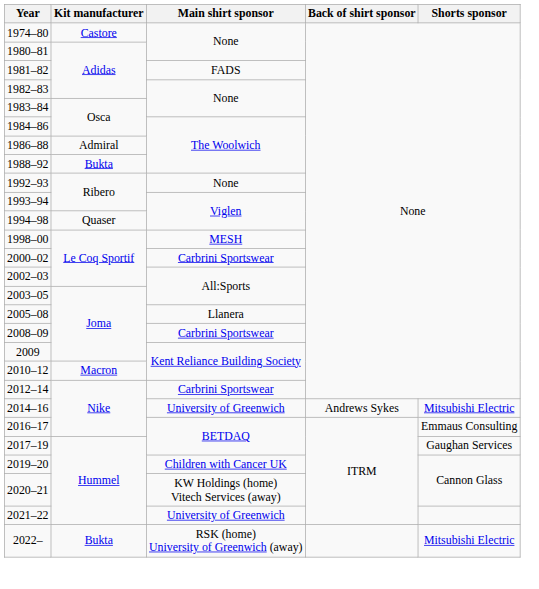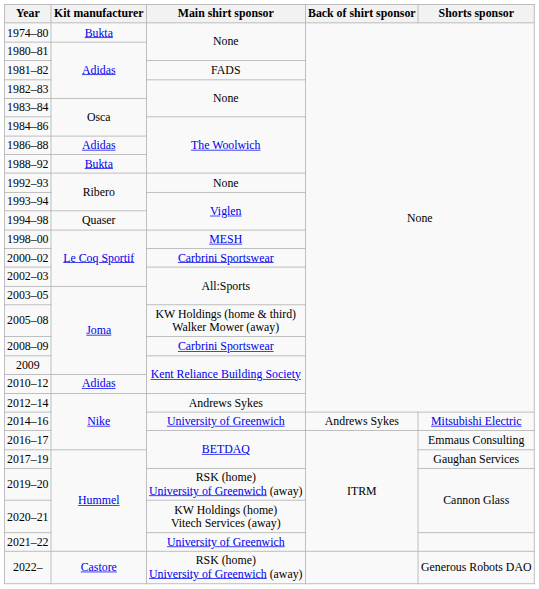 <table class="wikitable" style="text-align: center">
 <tr>
 <th>Year</th>
 <th>Kit manufacturer</th>
 <th>Main shirt sponsor</th>
 <th>Back of shirt sponsor</th>
 <th>Shorts sponsor</th>
 </tr>
 <tr>
 <td>1974–80</td>
-<td><a href='#'>Castore</a></td>
+<td><a href='#'>Bukta</a></td>
 <td rowspan=2>None</td>
 <td rowspan=20 colspan=2>None</td>
 </tr>
 <tr>
 <td>1980–81</td>
 <td rowspan=3><a href='#'>Adidas</a></td>
 </tr>
 <tr>
 <td>1981–82</td>
 <td>FADS</td>
 </tr>
 <tr>
 <td>1982–83</td>
 <td rowspan=2>None</td>
 </tr>
 <tr>
 <td>1983–84</td>
 <td rowspan=2>Osca</td>
 </tr>
 <tr>
 <td>1984–86</td>
 <td rowspan=3><a href='#'>The Woolwich</a></td>
 </tr>
 <tr>
 <td>1986–88</td>
-<td>Admiral</td>
+<td><a href='#'>Adidas</a></td>
 </tr>
 <tr>
 <td>1988–92</td>
 <td><a href='#'>Bukta</a></td>
 </tr>
 <tr>
 <td>1992–93</td>
 <td rowspan=2>Ribero</td>
 <td>None</td>
 </tr>
 <tr>
 <td>1993–94</td>
 <td rowspan=2><a href='#'>Viglen</a></td>
 </tr>
 <tr>
 <td>1994–98</td>
 <td>Quaser</td>
 </tr>
 <tr>
 <td>1998–00</td>
 <td rowspan=3><a href='#'>Le Coq Sportif</a></td>
 <td><a href='#'>MESH</a></td>
 </tr>
 <tr>
 <td>2000–02</td>
 <td><a href='#'>Carbrini Sportswear</a></td>
 </tr>
 <tr>
 <td>2002–03</td>
 <td rowspan=2>All:Sports</td>
 </tr>
 <tr>
 <td>2003–05</td>
 <td rowspan=4><a href='#'>Joma</a></td>
 </tr>
 <tr>
 <td>2005–08</td>
-<td>Llanera</td>
+<td>KW Holdings (home & third)<br>Walker Mower (away)</td>
 </tr>
 <tr>
 <td>2008–09</td>
 <td><a href='#'>Carbrini Sportswear</a></td>
 </tr>
 <tr>
 <td>2009</td>
 <td rowspan=2><a href='#'>Kent Reliance Building Society</a></td>
 </tr>
 <tr>
 <td>2010–12</td>
-<td><a href='#'>Macron</a></td>
+<td><a href='#'>Adidas</a></td>
 </tr>
 <tr>
 <td>2012–14</td>
 <td rowspan=3><a href='#'>Nike</a></td>
-<td><a href='#'>Carbrini Sportswear</a></td>
+<td>Andrews Sykes</td>
 </tr>
 <tr>
 <td>2014–16</td>
 <td><a href='#'>University of Greenwich</a></td>
 <td>Andrews Sykes</td>
 <td><a href='#'>Mitsubishi Electric</a></td>
 </tr>
 <tr>
 <td>2016–17</td>
 <td rowspan=2><a href='#'>BETDAQ</a></td>
 <td rowspan=5>ITRM</td>
 <td>Emmaus Consulting</td>
 </tr>
 <tr>
 <td>2017–19</td>
 <td rowspan=4><a href='#'>Hummel</a></td>
 <td>Gaughan Services</td>
 </tr>
 <tr>
 <td>2019–20</td>
-<td><a href='#'>Children with Cancer UK</a></td>
+<td>RSK (home)<br><a href='#'>University of Greenwich</a> (away)</td>
 <td rowspan=2>Cannon Glass</td>
 </tr>
 <tr>
 <td>2020–21</td>
 <td>KW Holdings (home)<br>Vitech Services (away)</td>
 </tr>
 <tr>
 <td>2021–22</td>
 <td><a href='#'>University of Greenwich</a></td>
 </tr>
 <tr>
 <td>2022–</td>
-<td><a href='#'>Bukta</a></td>
+<td><a href='#'>Castore</a></td>
 <td>RSK (home)<br><a href='#'>University of Greenwich</a> (away)</td>
 <td></td>
-<td><a href='#'>Mitsubishi Electric</a></td>
+<td>Generous Robots DAO</td>
 </tr>
 </table>
